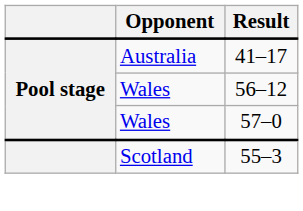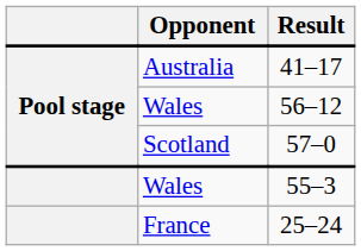 <table class="wikitable plainrowheaders" style="text-align:center;margin-left:1em;float:right;clear:right;min-width:226px">
 <tr>
 <th scope="col"></th>
 <th scope="col">Opponent</th>
 <th scope="col">Result</th>
 </tr>
 <tr style="border-top: 2px solid black;">
 <th scope="row" rowspan="3">Pool stage</th>
 <td align="left"><a href='#'>Australia</a></td>
 <td>41–17</td>
 </tr>
 <tr>
 <td align="left"><a href='#'>Wales</a></td>
 <td>56–12</td>
 </tr>
 <tr>
-<td align="left"><a href='#'>Wales</a></td>
+<td align="left"><a href='#'>Scotland</a></td>
 <td>57–0</td>
 </tr>
 <tr style="border-top: 2px solid black;">
 <th scope="row"></th>
-<td align="left"><a href='#'>Scotland</a></td>
+<td align="left"><a href='#'>Wales</a></td>
 <td>55–3</td>
 </tr>
+<tr>
+<th scope="row"></th>
+<td align="left"><a href='#'>France</a></td>
+<td>25–24</td>
+</tr>
 </table>
